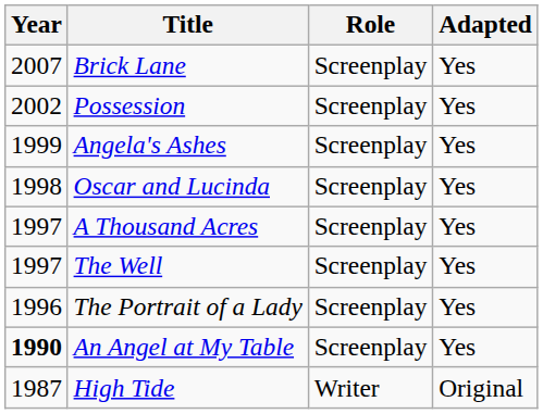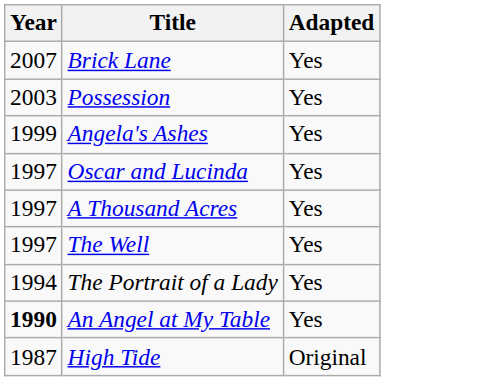 <table class="wikitable">
 <tr>
 <th>Year</th>
 <th>Title</th>
-<th>Role</th>
 <th>Adapted</th>
 </tr>
 <tr>
 <td>2007</td>
 <td><em><a href='#'>Brick Lane</a></em></td>
-<td>Screenplay</td>
 <td>Yes</td>
 </tr>
 <tr>
-<td>2002</td>
+<td>2003</td>
 <td><em><a href='#'>Possession</a></em></td>
-<td>Screenplay</td>
 <td>Yes</td>
 </tr>
 <tr>
 <td>1999</td>
 <td><em><a href='#'>Angela's Ashes</a></em></td>
-<td>Screenplay</td>
 <td>Yes</td>
 </tr>
 <tr>
-<td>1998</td>
+<td>1997</td>
 <td><em><a href='#'>Oscar and Lucinda</a></em></td>
-<td>Screenplay</td>
 <td>Yes</td>
 </tr>
 <tr>
 <td>1997</td>
 <td><em><a href='#'>A Thousand Acres</a></em></td>
-<td>Screenplay</td>
 <td>Yes</td>
 </tr>
 <tr>
 <td>1997</td>
 <td><em><a href='#'>The Well</a></em></td>
-<td>Screenplay</td>
 <td>Yes</td>
 </tr>
 <tr>
-<td>1996</td>
+<td>1994</td>
 <td><em>The Portrait of a Lady</em></td>
-<td>Screenplay</td>
 <td>Yes</td>
 </tr>
 <tr>
 <td><strong>1990</strong></td>
 <td><em><a href='#'>An Angel at My Table</a></em></td>
-<td>Screenplay</td>
 <td>Yes</td>
 </tr>
 <tr>
 <td>1987</td>
 <td><em><a href='#'>High Tide</a></em></td>
-<td>Writer</td>
 <td>Original</td>
 </tr>
 </table>
